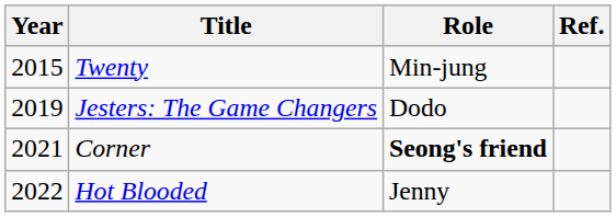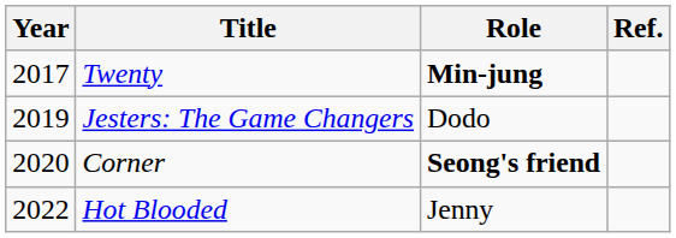 <table class="wikitable">
 <tr>
 <th>Year</th>
 <th>Title</th>
 <th>Role</th>
 <th>Ref.</th>
 </tr>
 <tr>
-<td>2015</td>
+<td>2017</td>
 <td><em><a href='#'>Twenty</a></em></td>
-<td>Min-jung</td>
+<td><strong>Min-jung</strong></td>
 <td></td>
 </tr>
 <tr>
 <td>2019</td>
 <td><em><a href='#'>Jesters: The Game Changers</a></em></td>
 <td>Dodo</td>
 <td></td>
 </tr>
 <tr>
-<td>2021</td>
+<td>2020</td>
 <td><em>Corner</em></td>
 <td><strong>Seong's friend</strong></td>
 <td></td>
 </tr>
 <tr>
 <td>2022</td>
 <td><em><a href='#'>Hot Blooded</a></em></td>
 <td>Jenny</td>
 <td></td>
 </tr>
 </table>
